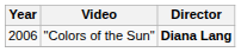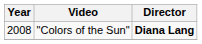 <table class="wikitable">
 <tr>
 <th>Year</th>
 <th>Video</th>
 <th>Director</th>
 </tr>
 <tr>
-<td>2006</td>
+<td>2008</td>
 <td>"Colors of the Sun"</td>
 <td><strong>Diana Lang</strong></td>
 </tr>
 <tr>
 </tr>
 </table>
